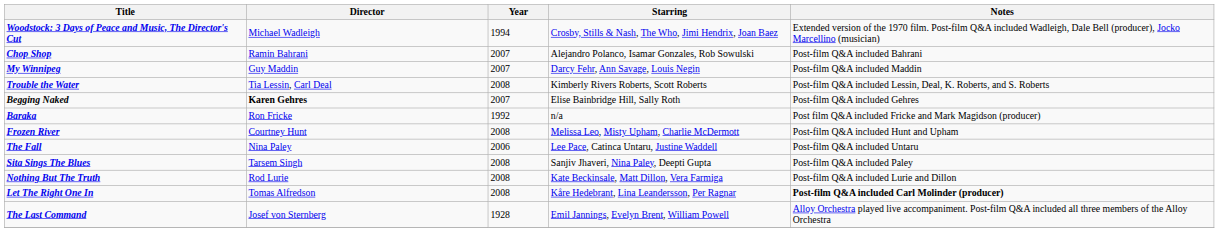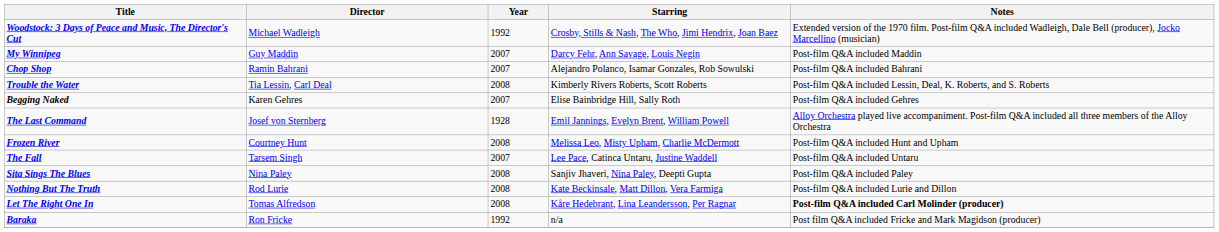 <table class="wikitable sortable" style="width:100%;">
 <tr>
 <th style="width:20%;">Title</th>
 <th style="width:20%;">Director</th>
 <th style="width:5%;">Year</th>
 <th style="width:20%;">Starring</th>
 <th style="width:35%;">Notes</th>
 </tr>
 <tr>
 <td><strong><em><a href='#'>Woodstock: 3 Days of Peace and Music, The Director's Cut</a></em></strong></td>
 <td><a href='#'>Michael Wadleigh</a></td>
-<td>1994</td>
+<td>1992</td>
 <td><a href='#'>Crosby, Stills & Nash</a>, <a href='#'>The Who</a>, <a href='#'>Jimi Hendrix</a>, <a href='#'>Joan Baez</a></td>
 <td>Extended version of the 1970 film. Post-film Q&A included Wadleigh, Dale Bell (producer), <a href='#'>Jocko Marcellino</a> (musician)</td>
+</tr>
+<tr>
+<td><strong><em><a href='#'>My Winnipeg</a></em></strong></td>
+<td><a href='#'>Guy Maddin</a></td>
+<td>2007</td>
+<td><a href='#'>Darcy Fehr</a>, <a href='#'>Ann Savage</a>, <a href='#'>Louis Negin</a></td>
+<td>Post-film Q&A included Maddin</td>
 </tr>
 <tr>
 <td><strong><em><a href='#'>Chop Shop</a></em></strong></td>
 <td><a href='#'>Ramin Bahrani</a></td>
 <td>2007</td>
 <td>Alejandro Polanco, Isamar Gonzales, Rob Sowulski</td>
 <td>Post-film Q&A included Bahrani</td>
-</tr>
-<tr>
-<td><strong><em><a href='#'>My Winnipeg</a></em></strong></td>
-<td><a href='#'>Guy Maddin</a></td>
-<td>2007</td>
-<td><a href='#'>Darcy Fehr</a>, <a href='#'>Ann Savage</a>, <a href='#'>Louis Negin</a></td>
-<td>Post-film Q&A included Maddin</td>
 </tr>
 <tr>
 <td><strong><em><a href='#'>Trouble the Water</a></em></strong></td>
 <td><a href='#'>Tia Lessin</a>, <a href='#'>Carl Deal</a></td>
 <td>2008</td>
 <td>Kimberly Rivers Roberts, Scott Roberts</td>
 <td>Post-film Q&A included Lessin, Deal, K. Roberts, and S. Roberts</td>
 </tr>
 <tr>
 <td><strong><em>Begging Naked</em></strong></td>
-<td><strong>Karen Gehres</strong></td>
+<td>Karen Gehres</td>
 <td>2007</td>
 <td>Elise Bainbridge Hill, Sally Roth</td>
 <td>Post-film Q&A included Gehres</td>
 </tr>
 <tr>
-<td><strong><em><a href='#'>Baraka</a></em></strong></td>
-<td><a href='#'>Ron Fricke</a></td>
-<td>1992</td>
-<td>n/a</td>
-<td>Post film Q&A included Fricke and Mark Magidson (producer)</td>
+<td><strong><em><a href='#'>The Last Command</a></em></strong></td>
+<td><a href='#'>Josef von Sternberg</a></td>
+<td>1928</td>
+<td><a href='#'>Emil Jannings</a>, <a href='#'>Evelyn Brent</a>, <a href='#'>William Powell</a></td>
+<td><a href='#'>Alloy Orchestra</a> played live accompaniment. Post-film Q&A included all three members of the Alloy Orchestra</td>
 </tr>
 <tr>
 <td><strong><em><a href='#'>Frozen River</a></em></strong></td>
 <td><a href='#'>Courtney Hunt</a></td>
 <td>2008</td>
 <td><a href='#'>Melissa Leo</a>, <a href='#'>Misty Upham</a>, <a href='#'>Charlie McDermott</a></td>
 <td>Post-film Q&A included Hunt and Upham</td>
 </tr>
 <tr>
 <td><strong><em><a href='#'>The Fall</a></em></strong></td>
-<td><a href='#'>Nina Paley</a></td>
-<td>2006</td>
+<td><a href='#'>Tarsem Singh</a></td>
+<td>2007</td>
 <td><a href='#'>Lee Pace</a>, Catinca Untaru, <a href='#'>Justine Waddell</a></td>
 <td>Post-film Q&A included Untaru</td>
 </tr>
 <tr>
 <td><strong><em><a href='#'>Sita Sings The Blues</a></em></strong></td>
-<td><a href='#'>Tarsem Singh</a></td>
+<td><a href='#'>Nina Paley</a></td>
 <td>2008</td>
 <td>Sanjiv Jhaveri, <a href='#'>Nina Paley</a>, Deepti Gupta</td>
 <td>Post-film Q&A included Paley</td>
 </tr>
 <tr>
 <td><strong><em><a href='#'>Nothing But The Truth</a></em></strong></td>
 <td><a href='#'>Rod Lurie</a></td>
 <td>2008</td>
 <td><a href='#'>Kate Beckinsale</a>, <a href='#'>Matt Dillon</a>, <a href='#'>Vera Farmiga</a></td>
 <td>Post-film Q&A included Lurie and Dillon</td>
 </tr>
 <tr>
 <td><strong><em><a href='#'>Let The Right One In</a></em></strong></td>
 <td><a href='#'>Tomas Alfredson</a></td>
 <td>2008</td>
 <td><a href='#'>Kåre Hedebrant</a>, <a href='#'>Lina Leandersson</a>, <a href='#'>Per Ragnar</a></td>
 <td><strong>Post-film Q&A included Carl Molinder (producer)</strong></td>
 </tr>
 <tr>
-<td><strong><em><a href='#'>The Last Command</a></em></strong></td>
-<td><a href='#'>Josef von Sternberg</a></td>
-<td>1928</td>
-<td><a href='#'>Emil Jannings</a>, <a href='#'>Evelyn Brent</a>, <a href='#'>William Powell</a></td>
-<td><a href='#'>Alloy Orchestra</a> played live accompaniment. Post-film Q&A included all three members of the Alloy Orchestra</td>
+<td><strong><em><a href='#'>Baraka</a></em></strong></td>
+<td><a href='#'>Ron Fricke</a></td>
+<td>1992</td>
+<td>n/a</td>
+<td>Post film Q&A included Fricke and Mark Magidson (producer)</td>
 </tr>
 <tr>
 </tr>
 </table>
